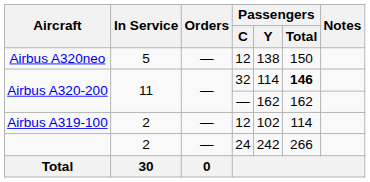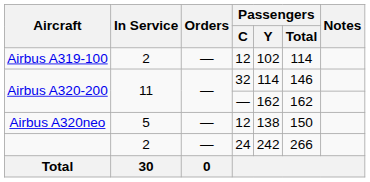 <table class="wikitable" style="border-collapse:collapse;text-align:center;margin:1em auto;">
 <tr>
 <th rowspan="2">Aircraft</th>
 <th rowspan="2">In Service</th>
 <th rowspan="2">Orders</th>
 <th colspan="3">Passengers</th>
 <th rowspan="2">Notes</th>
 </tr>
 <tr>
 <th><abbr>C</abbr></th>
 <th><abbr>Y</abbr></th>
 <th>Total</th>
 </tr>
 <tr>
-<td><a href='#'>Airbus A320neo</a></td>
-<td>5</td>
+<td><a href='#'>Airbus A319-100</a></td>
+<td>2</td>
 <td>—</td>
 <td>12</td>
-<td>138</td>
-<td>150</td>
+<td>102</td>
+<td>114</td>
 <td></td>
 </tr>
 <tr>
 <td rowspan=2><a href='#'>Airbus A320-200</a></td>
 <td rowspan=2>11</td>
 <td rowspan=2>—</td>
 <td>32</td>
 <td>114</td>
-<td><strong>146</strong></td>
+<td>146</td>
 </tr>
 <tr>
 <td>—</td>
 <td>162</td>
 <td>162</td>
 <td></td>
 </tr>
 <tr>
-<td><a href='#'>Airbus A319-100</a></td>
-<td>2</td>
+<td><a href='#'>Airbus A320neo</a></td>
+<td>5</td>
 <td>—</td>
 <td>12</td>
-<td>102</td>
-<td>114</td>
+<td>138</td>
+<td>150</td>
 <td></td>
 </tr>
 <tr>
 <td></td>
 <td>2</td>
 <td>—</td>
 <td>24</td>
 <td>242</td>
 <td>266</td>
 <td></td>
 </tr>
 <tr>
 <th>Total</th>
 <th>30</th>
 <th>0</th>
 <th colspan="4"></th>
 </tr>
 </table>
